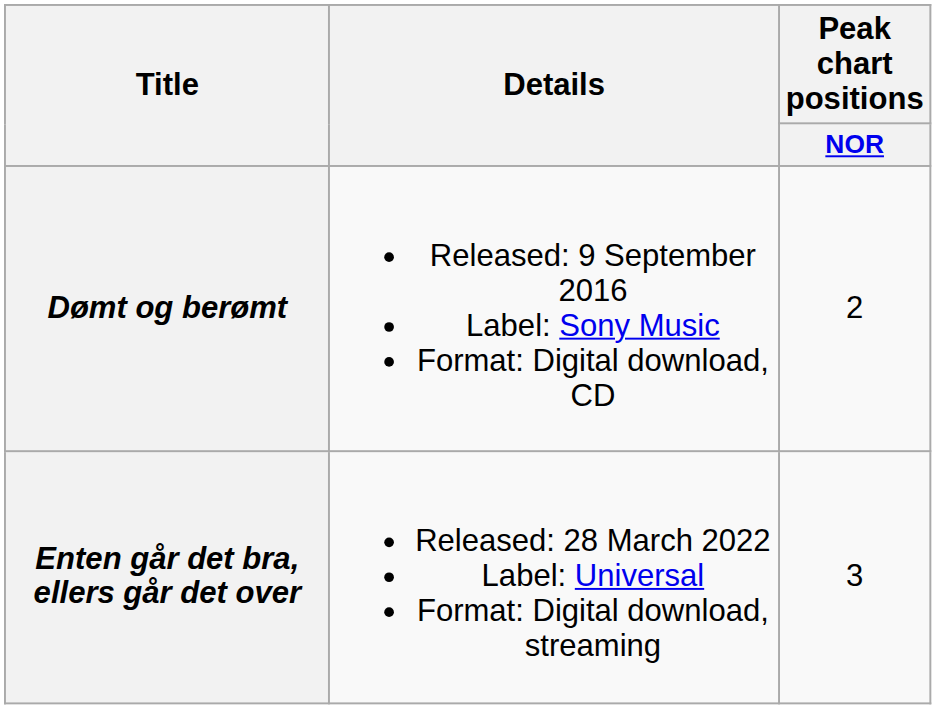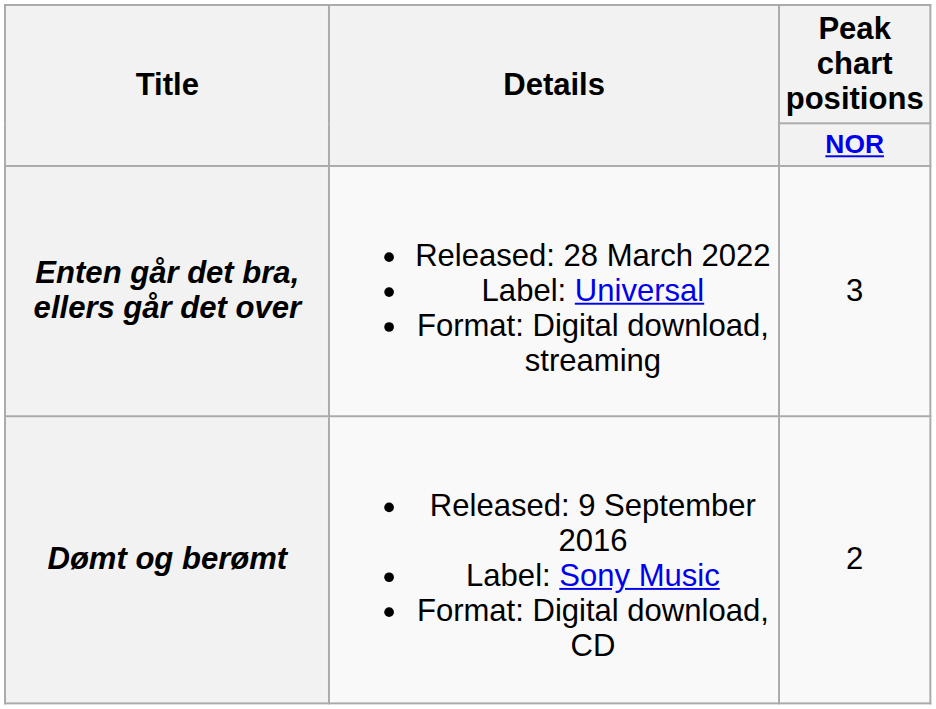 <table class="wikitable plainrowheaders" style="text-align:center;">
 <tr>
 <th scope="col" rowspan="2" style="width:10em;">Title</th>
 <th scope="col" rowspan="2" style="width:14em;">Details</th>
 <th scope="col">Peak chart positions</th>
 </tr>
 <tr>
 <th scope="col" style="width:3em;font-size:85%;"><a href='#'>NOR</a><br></th>
 </tr>
 <tr>
+<th scope="row"><em>Enten går det bra, ellers går det over</em></th>
+<td><br><ul><li>Released: 28 March 2022</li><li>Label: <a href='#'>Universal</a></li><li>Format: Digital download, streaming</li></ul></td>
+<td>3<br></td>
+</tr>
+<tr>
 <th scope="row"><em>Dømt og berømt</em></th>
 <td><br><ul><li>Released: 9 September 2016</li><li>Label: <a href='#'>Sony Music</a></li><li>Format: Digital download, CD</li></ul></td>
 <td>2</td>
 </tr>
-<tr>
-<th scope="row"><em>Enten går det bra, ellers går det over</em></th>
-<td><br><ul><li>Released: 28 March 2022</li><li>Label: <a href='#'>Universal</a></li><li>Format: Digital download, streaming</li></ul></td>
-<td>3<br></td>
-</tr>
 </table>
